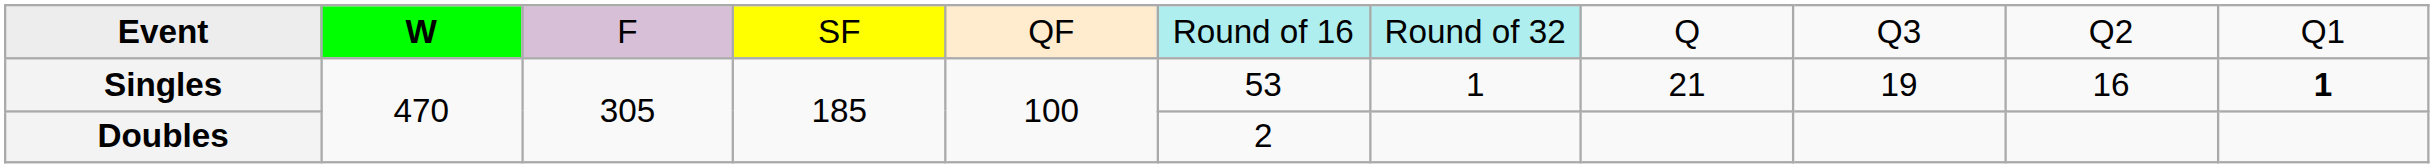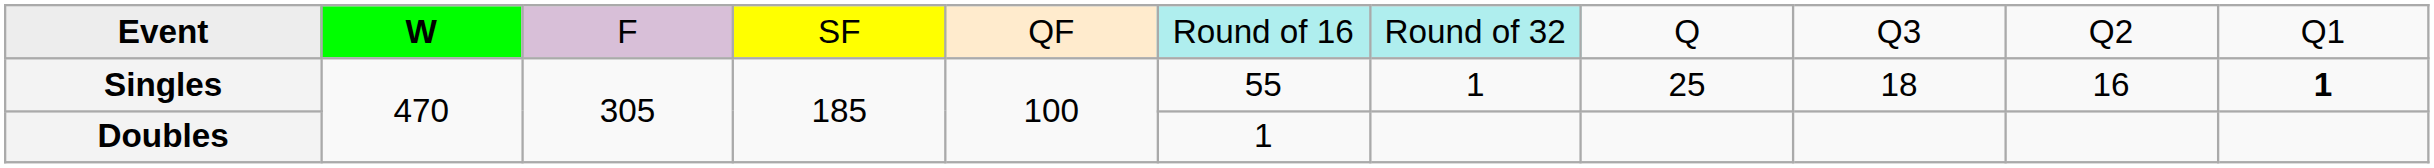 <table class=wikitable style=font-size:90%;text-align:center>
 <tr>
 <td style="width:130px; background:#ededed;"><strong>Event</strong></td>
 <td style="width:80px; background:lime;"><strong>W</strong></td>
 <td style="width:85px; background:thistle;">F</td>
 <td style="width:85px; background:#ff0;">SF</td>
 <td style="width:85px; background:#ffebcd;">QF</td>
 <td style="width:85px; background:#afeeee;">Round of 16</td>
 <td style="width:85px; background:#afeeee;">Round of 32</td>
 <td width=85>Q</td>
 <td width=85>Q3</td>
 <td width=85>Q2</td>
 <td width=85>Q1</td>
 </tr>
 <tr>
 <th style="background:#f3f3f3;">Singles</th>
 <td rowspan=2>470</td>
 <td rowspan=2>305</td>
 <td rowspan=2>185</td>
 <td rowspan=2>100</td>
-<td>53</td>
+<td>55</td>
 <td>1</td>
-<td>21</td>
-<td>19</td>
+<td>25</td>
+<td>18</td>
 <td>16</td>
 <td><strong>1</strong></td>
 </tr>
 <tr>
 <th style="background:#f3f3f3;">Doubles</th>
-<td>2</td>
+<td>1</td>
 <td></td>
 <td></td>
 <td></td>
 <td></td>
 <td></td>
 </tr>
 </table>
